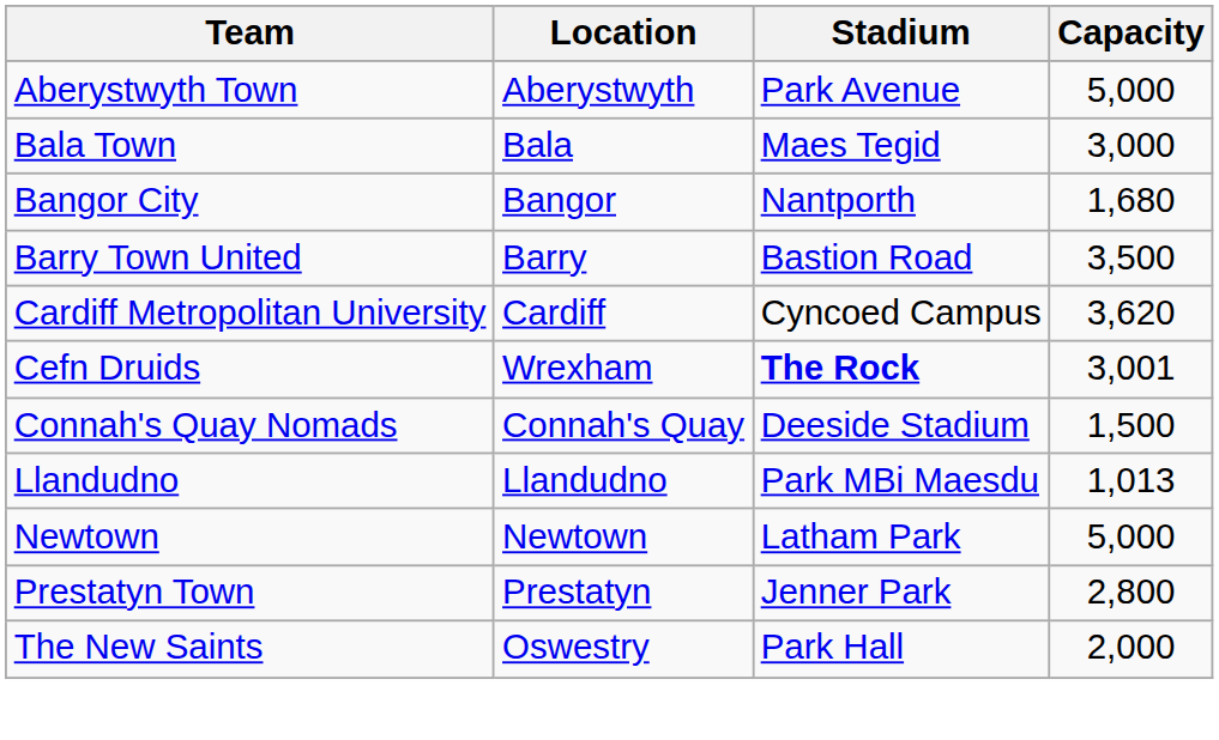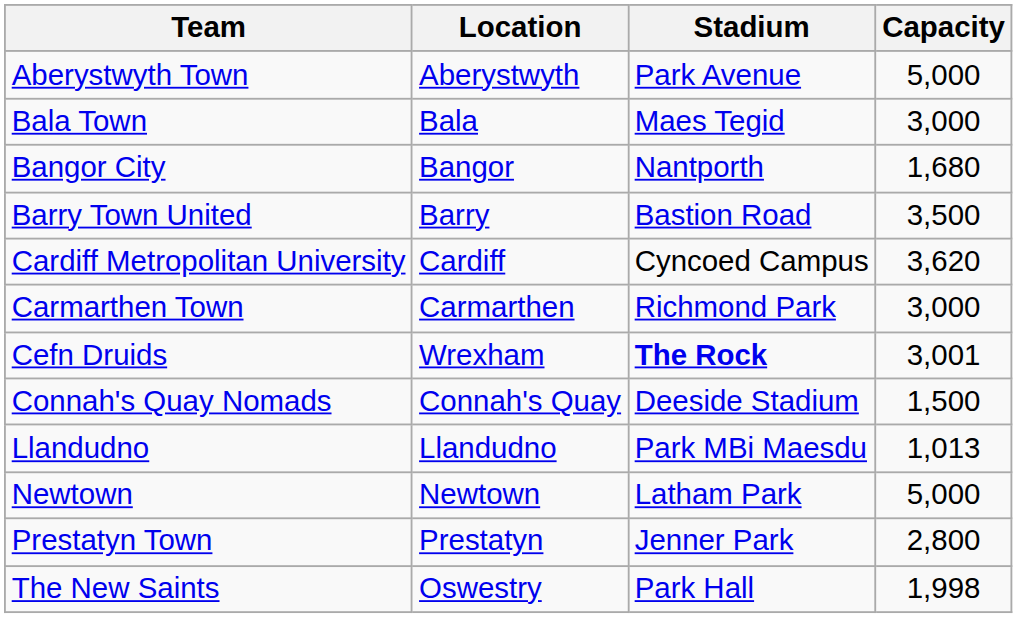 <table class="wikitable sortable">
 <tr>
 <th>Team</th>
 <th>Location</th>
 <th>Stadium</th>
 <th>Capacity</th>
 </tr>
 <tr>
 <td><a href='#'>Aberystwyth Town</a></td>
 <td><a href='#'>Aberystwyth</a></td>
 <td><a href='#'>Park Avenue</a></td>
 <td align="center">5,000</td>
 </tr>
 <tr>
 <td><a href='#'>Bala Town</a></td>
 <td><a href='#'>Bala</a></td>
 <td><a href='#'>Maes Tegid</a></td>
 <td align="center">3,000</td>
 </tr>
 <tr>
 <td><a href='#'>Bangor City</a></td>
 <td><a href='#'>Bangor</a></td>
 <td><a href='#'>Nantporth</a></td>
 <td align="center">1,680</td>
 </tr>
 <tr>
 <td><a href='#'>Barry Town United</a></td>
 <td><a href='#'>Barry</a></td>
 <td><a href='#'>Bastion Road</a></td>
 <td align="center">3,500</td>
 </tr>
 <tr>
 <td><a href='#'>Cardiff Metropolitan University</a></td>
 <td><a href='#'>Cardiff</a></td>
 <td>Cyncoed Campus</td>
 <td align="center">3,620</td>
 </tr>
 <tr>
+<td><a href='#'>Carmarthen Town</a></td>
+<td><a href='#'>Carmarthen</a></td>
+<td><a href='#'>Richmond Park</a></td>
+<td align="center">3,000</td>
+</tr>
+<tr>
 <td><a href='#'>Cefn Druids</a></td>
 <td><a href='#'>Wrexham</a></td>
 <td><strong><a href='#'>The Rock</a></strong></td>
 <td align="center">3,001</td>
 </tr>
 <tr>
 <td><a href='#'>Connah's Quay Nomads</a></td>
 <td><a href='#'>Connah's Quay</a></td>
 <td><a href='#'>Deeside Stadium</a></td>
 <td align="center">1,500</td>
 </tr>
 <tr>
 <td><a href='#'>Llandudno</a></td>
 <td><a href='#'>Llandudno</a></td>
 <td><a href='#'>Park MBi Maesdu</a></td>
 <td align="center">1,013</td>
 </tr>
 <tr>
 <td><a href='#'>Newtown</a></td>
 <td><a href='#'>Newtown</a></td>
 <td><a href='#'>Latham Park</a></td>
 <td align="center">5,000</td>
 </tr>
 <tr>
 <td><a href='#'>Prestatyn Town</a></td>
 <td><a href='#'>Prestatyn</a></td>
 <td><a href='#'>Jenner Park</a></td>
 <td align="center">2,800</td>
 </tr>
 <tr>
 <td><a href='#'>The New Saints</a></td>
 <td><a href='#'>Oswestry</a></td>
 <td><a href='#'>Park Hall</a></td>
-<td align="center">2,000</td>
+<td align="center">1,998</td>
 </tr>
 </table>
